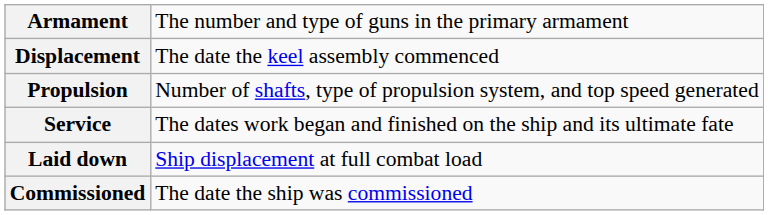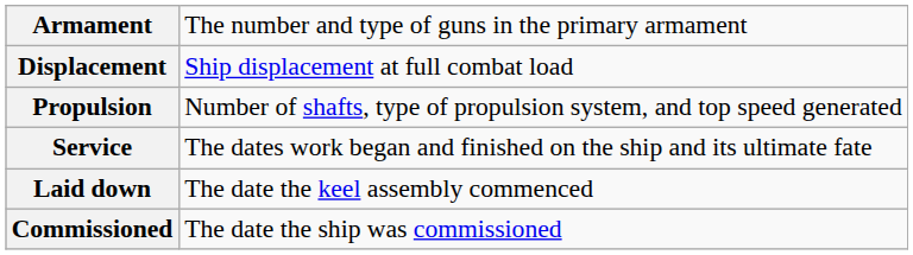 <table class="wikitable plainrowheaders" style="float: right; margin: 0 0 0 1em;">
 <tr>
 <th scope="row">Armament</th>
 <td>The number and type of guns in the primary armament</td>
 </tr>
 <tr>
 <th scope="row">Displacement</th>
-<td>The date the <a href='#'>keel</a> assembly commenced</td>
+<td><a href='#'>Ship displacement</a> at full combat load</td>
 </tr>
 <tr>
 <th scope="row">Propulsion</th>
 <td>Number of <a href='#'>shafts</a>, type of propulsion system, and top speed generated</td>
 </tr>
 <tr>
 <th scope="row">Service</th>
 <td>The dates work began and finished on the ship and its ultimate fate</td>
 </tr>
 <tr>
 <th scope="row">Laid down</th>
-<td><a href='#'>Ship displacement</a> at full combat load</td>
+<td>The date the <a href='#'>keel</a> assembly commenced</td>
 </tr>
 <tr>
 <th scope="row">Commissioned</th>
 <td>The date the ship was <a href='#'>commissioned</a></td>
 </tr>
 </table>
